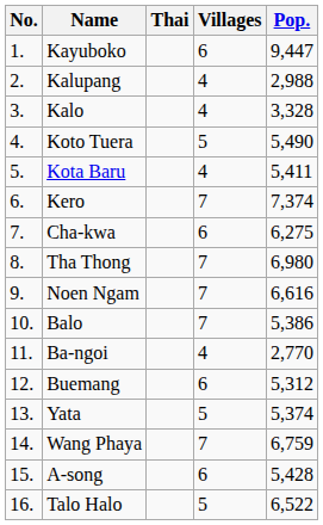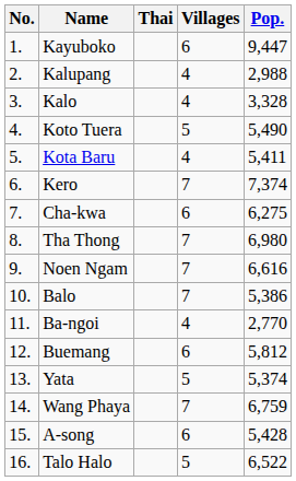 <table class="wikitable sortable">
 <tr>
 <th>No.</th>
 <th>Name</th>
 <th>Thai</th>
 <th>Villages</th>
 <th><a href='#'>Pop.</a></th>
 </tr>
 <tr>
 <td>1.</td>
 <td>Kayuboko</td>
 <td></td>
 <td>6</td>
 <td>9,447</td>
 </tr>
 <tr>
 <td>2.</td>
 <td>Kalupang</td>
 <td></td>
 <td>4</td>
 <td>2,988</td>
 </tr>
 <tr>
 <td>3.</td>
 <td>Kalo</td>
 <td></td>
 <td>4</td>
 <td>3,328</td>
 </tr>
 <tr>
 <td>4.</td>
 <td>Koto Tuera</td>
 <td></td>
 <td>5</td>
 <td>5,490</td>
 </tr>
 <tr>
 <td>5.</td>
 <td><a href='#'>Kota Baru</a></td>
 <td></td>
 <td>4</td>
 <td>5,411</td>
 </tr>
 <tr>
 <td>6.</td>
 <td>Kero</td>
 <td></td>
 <td>7</td>
 <td>7,374</td>
 </tr>
 <tr>
 <td>7.</td>
 <td>Cha-kwa</td>
 <td></td>
 <td>6</td>
 <td>6,275</td>
 </tr>
 <tr>
 <td>8.</td>
 <td>Tha Thong</td>
 <td></td>
 <td>7</td>
 <td>6,980</td>
 </tr>
 <tr>
 <td>9.</td>
 <td>Noen Ngam</td>
 <td></td>
 <td>7</td>
 <td>6,616</td>
 </tr>
 <tr>
 <td>10.</td>
 <td>Balo</td>
 <td></td>
 <td>7</td>
 <td>5,386</td>
 </tr>
 <tr>
 <td>11.</td>
 <td>Ba-ngoi</td>
 <td></td>
 <td>4</td>
 <td>2,770</td>
 </tr>
 <tr>
 <td>12.</td>
 <td>Buemang</td>
 <td></td>
 <td>6</td>
-<td>5,312</td>
+<td>5,812</td>
 </tr>
 <tr>
 <td>13.</td>
 <td>Yata</td>
 <td></td>
 <td>5</td>
 <td>5,374</td>
 </tr>
 <tr>
 <td>14.</td>
 <td>Wang Phaya</td>
 <td></td>
 <td>7</td>
 <td>6,759</td>
 </tr>
 <tr>
 <td>15.</td>
 <td>A-song</td>
 <td></td>
 <td>6</td>
 <td>5,428</td>
 </tr>
 <tr>
 <td>16.</td>
 <td>Talo Halo</td>
 <td></td>
 <td>5</td>
 <td>6,522</td>
 </tr>
 </table>
